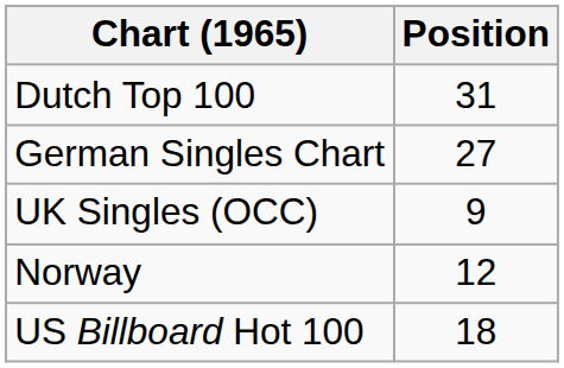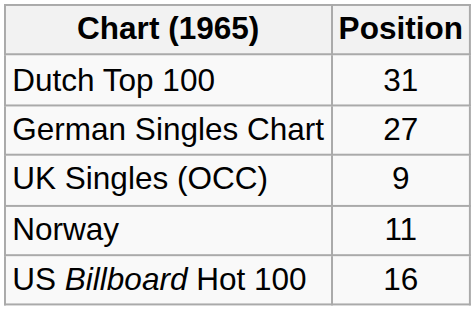 <table class="wikitable sortable">
 <tr>
 <th>Chart (1965)</th>
 <th>Position</th>
 </tr>
 <tr>
 <td style="text-align:left">Dutch Top 100</td>
 <td style="text-align:center;">31</td>
 </tr>
 <tr>
 <td style="text-align:left">German Singles Chart</td>
 <td style="text-align:center;">27</td>
 </tr>
 <tr>
 <td>UK Singles (OCC)</td>
 <td style="text-align:center;">9</td>
 </tr>
 <tr>
 <td>Norway</td>
-<td style="text-align:center">12</td>
+<td style="text-align:center">11</td>
 </tr>
 <tr>
 <td style="text-align:left">US <em>Billboard</em> Hot 100</td>
-<td style="text-align:center;">18</td>
+<td style="text-align:center;">16</td>
 </tr>
 </table>
